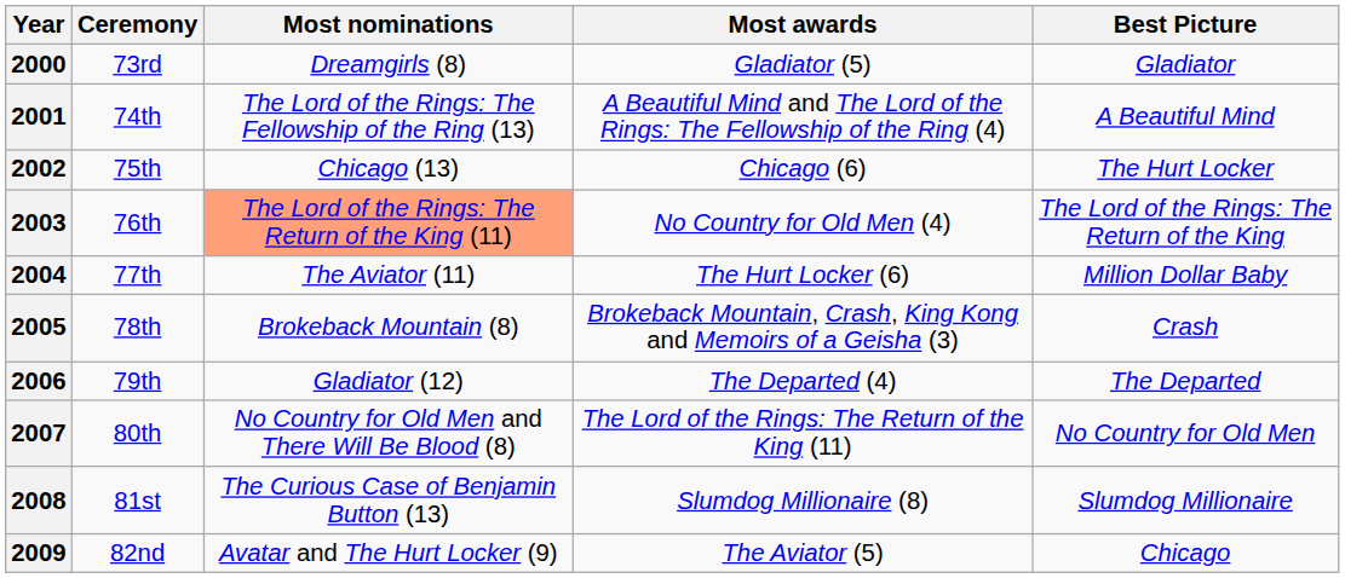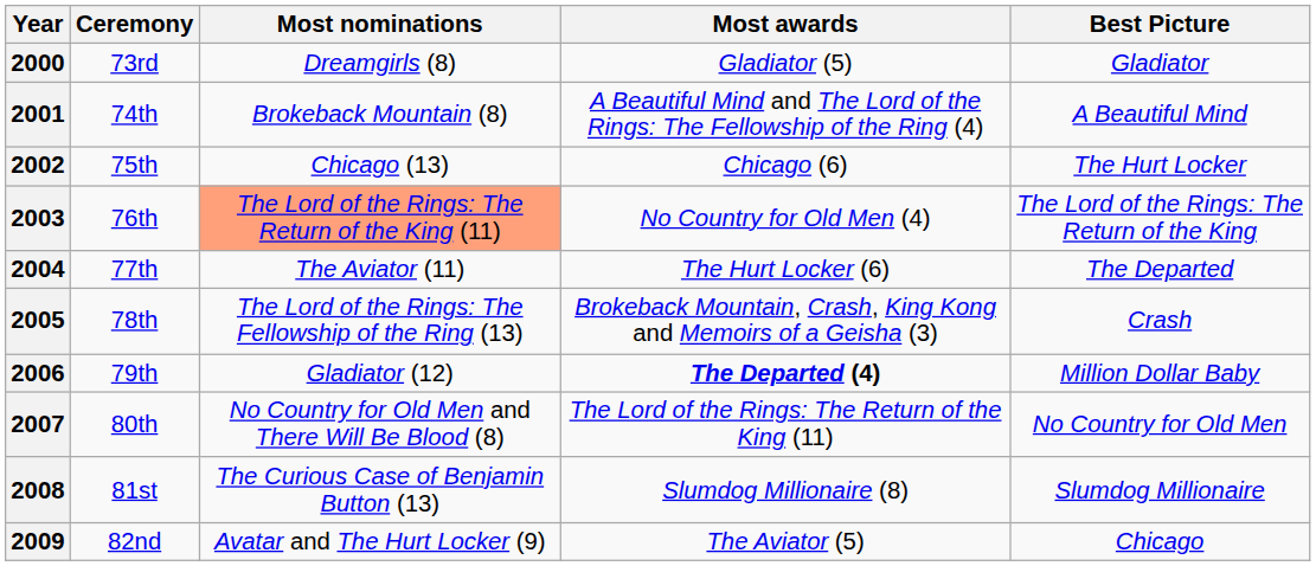 <table class="wikitable" style="text-align: center;">
 <tr>
 <th>Year</th>
 <th>Ceremony</th>
 <th>Most nominations</th>
 <th>Most awards</th>
 <th>Best Picture</th>
 </tr>
 <tr>
 <th>2000</th>
 <td><a href='#'>73rd</a></td>
 <td><em><a href='#'>Dreamgirls</a></em> (8)</td>
 <td><em><a href='#'>Gladiator</a></em> (5)</td>
 <td><em><a href='#'>Gladiator</a></em></td>
 </tr>
 <tr>
 <th>2001</th>
 <td><a href='#'>74th</a></td>
-<td><em><a href='#'>The Lord of the Rings: The Fellowship of the Ring</a></em> (13)</td>
+<td><em><a href='#'>Brokeback Mountain</a></em> (8)</td>
 <td><em><a href='#'>A Beautiful Mind</a></em> and <em><a href='#'>The Lord of the Rings: The Fellowship of the Ring</a></em> (4)</td>
 <td><em><a href='#'>A Beautiful Mind</a></em></td>
 </tr>
 <tr>
 <th>2002</th>
 <td><a href='#'>75th</a></td>
 <td><em><a href='#'>Chicago</a></em> (13)</td>
 <td><em><a href='#'>Chicago</a></em> (6)</td>
 <td><em><a href='#'>The Hurt Locker</a></em></td>
 </tr>
 <tr>
 <th>2003</th>
 <td><a href='#'>76th</a></td>
 <td style="background: lightsalmon;"><em><a href='#'>The Lord of the Rings: The Return of the King</a></em> (11)</td>
 <td><em><a href='#'>No Country for Old Men</a></em> (4)</td>
 <td><em><a href='#'>The Lord of the Rings: The Return of the King</a></em></td>
 </tr>
 <tr>
 <th>2004</th>
 <td><a href='#'>77th</a></td>
 <td><em><a href='#'>The Aviator</a></em> (11)</td>
 <td><em><a href='#'>The Hurt Locker</a></em> (6)</td>
-<td><em><a href='#'>Million Dollar Baby</a></em></td>
+<td><em><a href='#'>The Departed</a></em></td>
 </tr>
 <tr>
 <th>2005</th>
 <td><a href='#'>78th</a></td>
-<td><em><a href='#'>Brokeback Mountain</a></em> (8)</td>
+<td><em><a href='#'>The Lord of the Rings: The Fellowship of the Ring</a></em> (13)</td>
 <td><em><a href='#'>Brokeback Mountain</a></em>, <em><a href='#'>Crash</a></em>, <em><a href='#'>King Kong</a></em> and <em><a href='#'>Memoirs of a Geisha</a></em> (3)</td>
 <td><em><a href='#'>Crash</a></em></td>
 </tr>
 <tr>
 <th>2006</th>
 <td><a href='#'>79th</a></td>
 <td><em><a href='#'>Gladiator</a></em> (12)</td>
-<td><em><a href='#'>The Departed</a></em> (4)</td>
-<td><em><a href='#'>The Departed</a></em></td>
+<td><strong><em><a href='#'>The Departed</a></em> (4)</strong></td>
+<td><em><a href='#'>Million Dollar Baby</a></em></td>
 </tr>
 <tr>
 <th>2007</th>
 <td><a href='#'>80th</a></td>
 <td><em><a href='#'>No Country for Old Men</a></em> and <em><a href='#'>There Will Be Blood</a></em> (8)</td>
 <td><em><a href='#'>The Lord of the Rings: The Return of the King</a></em> (11)</td>
 <td><em><a href='#'>No Country for Old Men</a></em></td>
 </tr>
 <tr>
 <th>2008</th>
 <td><a href='#'>81st</a></td>
 <td><em><a href='#'>The Curious Case of Benjamin Button</a></em> (13)</td>
 <td><em><a href='#'>Slumdog Millionaire</a></em> (8)</td>
 <td><em><a href='#'>Slumdog Millionaire</a></em></td>
 </tr>
 <tr>
 <th>2009</th>
 <td><a href='#'>82nd</a></td>
 <td><em><a href='#'>Avatar</a></em> and <em><a href='#'>The Hurt Locker</a></em> (9)</td>
 <td><em><a href='#'>The Aviator</a></em> (5)</td>
 <td><em><a href='#'>Chicago</a></em></td>
 </tr>
 </table>
